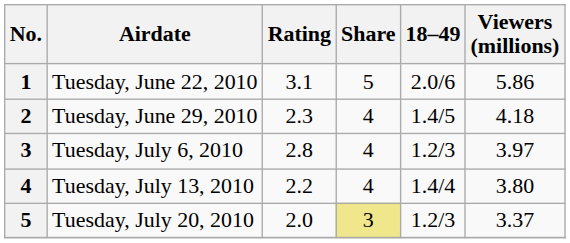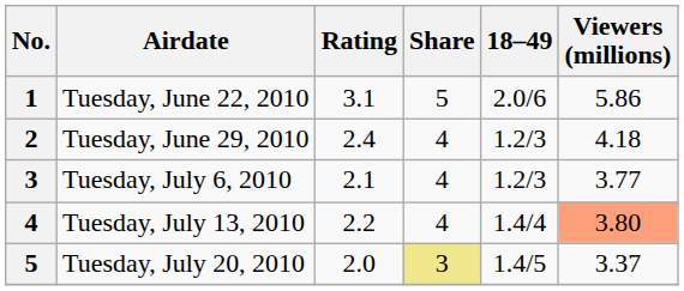 <table class="wikitable">
 <tr>
 <th>No.</th>
 <th>Airdate</th>
 <th>Rating</th>
 <th>Share</th>
 <th>18–49</th>
 <th>Viewers<br>(millions)</th>
 </tr>
 <tr>
 <th>1</th>
 <td>Tuesday, June 22, 2010</td>
 <td style="text-align:center">3.1</td>
 <td style="text-align:center">5</td>
 <td style="text-align:center">2.0/6</td>
 <td style="text-align:center">5.86</td>
 </tr>
 <tr>
 <th>2</th>
 <td>Tuesday, June 29, 2010</td>
-<td style="text-align:center">2.3</td>
+<td style="text-align:center">2.4</td>
 <td style="text-align:center">4</td>
-<td style="text-align:center">1.4/5</td>
+<td style="text-align:center">1.2/3</td>
 <td style="text-align:center">4.18</td>
 </tr>
 <tr>
 <th>3</th>
 <td>Tuesday, July 6, 2010</td>
-<td style="text-align:center">2.8</td>
+<td style="text-align:center">2.1</td>
 <td style="text-align:center">4</td>
 <td style="text-align:center">1.2/3</td>
-<td style="text-align:center">3.97</td>
+<td style="text-align:center">3.77</td>
 </tr>
 <tr>
 <th>4</th>
 <td>Tuesday, July 13, 2010</td>
 <td style="text-align:center">2.2</td>
 <td style="text-align:center">4</td>
 <td style="text-align:center">1.4/4</td>
-<td style="text-align:center">3.80</td>
+<td style="background: lightsalmon; text-align:center">3.80</td>
 </tr>
 <tr>
 <th>5</th>
 <td>Tuesday, July 20, 2010</td>
 <td style="text-align:center">2.0</td>
 <td style="background: khaki; text-align:center">3</td>
-<td style="text-align:center">1.2/3</td>
+<td style="text-align:center">1.4/5</td>
 <td style="text-align:center">3.37</td>
 </tr>
 <tr>
 </tr>
 </table>
